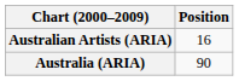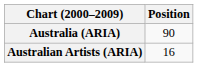 <table class="wikitable plainrowheaders" style="text-align:center">
 <tr>
 <th scope="col">Chart (2000–2009)</th>
 <th scope="col">Position</th>
 </tr>
 <tr>
+<th scope="row">Australia (ARIA)</th>
+<td>90</td>
+</tr>
+<tr>
 <th scope="row">Australian Artists (ARIA)</th>
 <td>16</td>
 </tr>
-<tr>
-<th scope="row">Australia (ARIA)</th>
-<td>90</td>
-</tr>
 </table>
